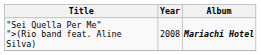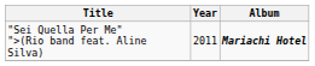 <table class="wikitable">
 <tr>
 <th style="width:18em;">Title</th>
 <th>Year</th>
 <th>Album</th>
 </tr>
 <tr>
 <td>"Sei Quella Per Me"<br><span>">(Rio band feat. Aline Silva)</span></td>
-<td>2008</td>
+<td>2011</td>
 <td><strong><em>Mariachi Hotel</em></strong></td>
 </tr>
 <tr>
 </tr>
 </table>
